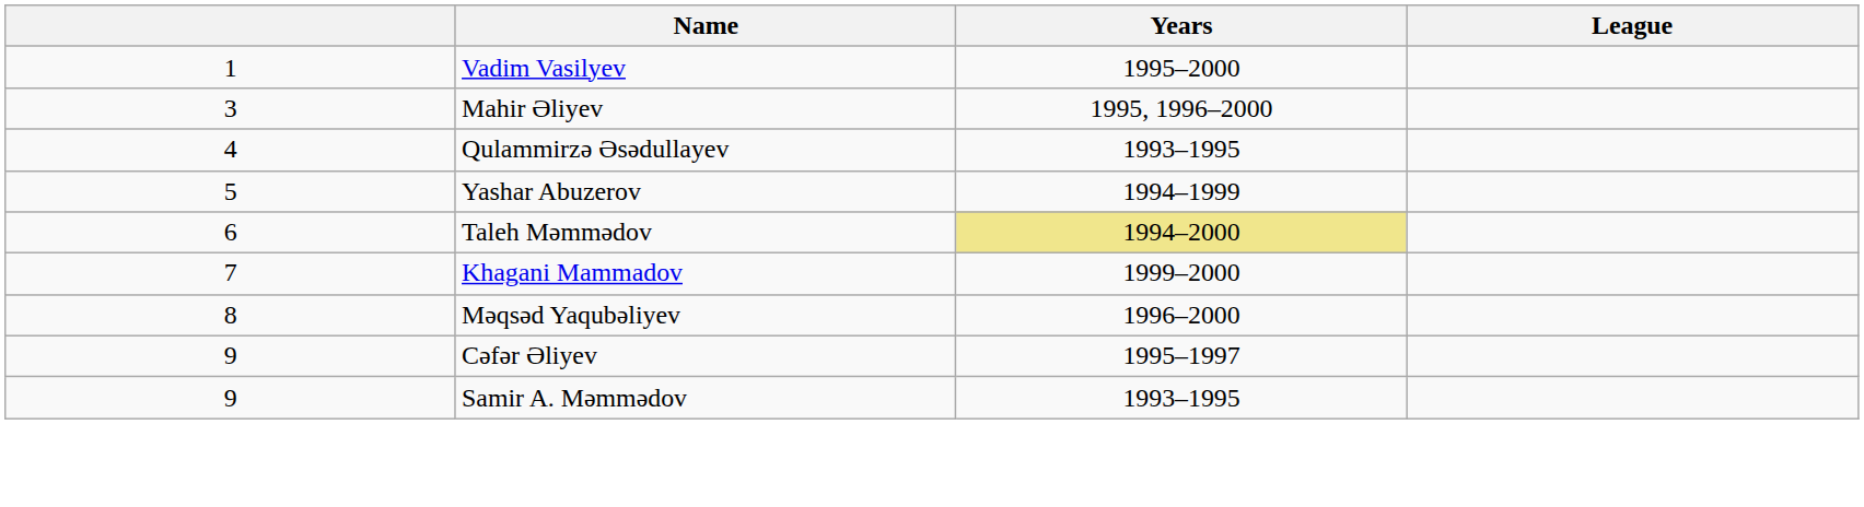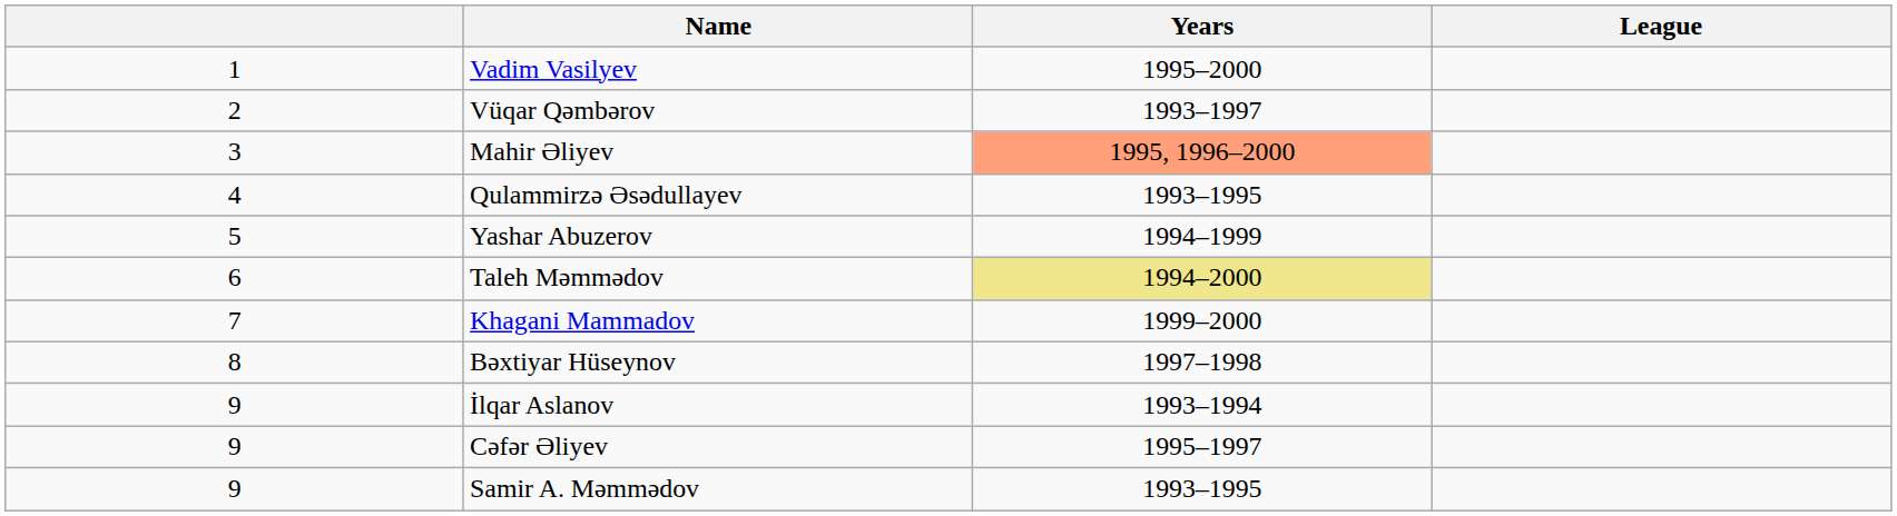 <table class="wikitable sortable" style="text-align: center;" width = 90%;>
 <tr>
 <th width=5%></th>
 <th width=5%>Name</th>
 <th width=5%>Years</th>
 <th width=5%>League</th>
 </tr>
 <tr>
 <td>1</td>
 <td align="left"> <a href='#'>Vadim Vasilyev</a></td>
 <td>1995–2000</td>
 <td></td>
 </tr>
 <tr>
+<td>2</td>
+<td align="left"> Vüqar Qəmbərov</td>
+<td>1993–1997</td>
+<td></td>
+</tr>
+<tr>
 <td>3</td>
 <td align="left"> Mahir Əliyev</td>
-<td>1995, 1996–2000</td>
+<td style="background: lightsalmon;">1995, 1996–2000</td>
 <td></td>
 </tr>
 <tr>
 <td>4</td>
 <td align="left"> Qulammirzə Əsədullayev</td>
 <td>1993–1995</td>
 <td></td>
 </tr>
 <tr>
 <td>5</td>
 <td align="left"> Yashar Abuzerov</td>
 <td>1994–1999</td>
 <td></td>
 </tr>
 <tr>
 <td>6</td>
 <td align="left"> Taleh Məmmədov</td>
 <td style="background: khaki;">1994–2000</td>
 <td></td>
 </tr>
 <tr>
 <td>7</td>
 <td align="left"> <a href='#'>Khagani Mammadov</a></td>
 <td>1999–2000</td>
 <td></td>
 </tr>
 <tr>
 <td>8</td>
-<td align="left"> Məqsəd Yaqubəliyev</td>
-<td>1996–2000</td>
+<td align="left"> Bəxtiyar Hüseynov</td>
+<td>1997–1998</td>
+<td></td>
+</tr>
+<tr>
+<td>9</td>
+<td align="left"> İlqar Aslanov</td>
+<td>1993–1994</td>
 <td></td>
 </tr>
 <tr>
 <td>9</td>
 <td align="left"> Cəfər Əliyev</td>
 <td>1995–1997</td>
 <td></td>
 </tr>
 <tr>
 <td>9</td>
 <td align="left"> Samir A. Məmmədov</td>
 <td>1993–1995</td>
 <td></td>
 </tr>
 </table>
